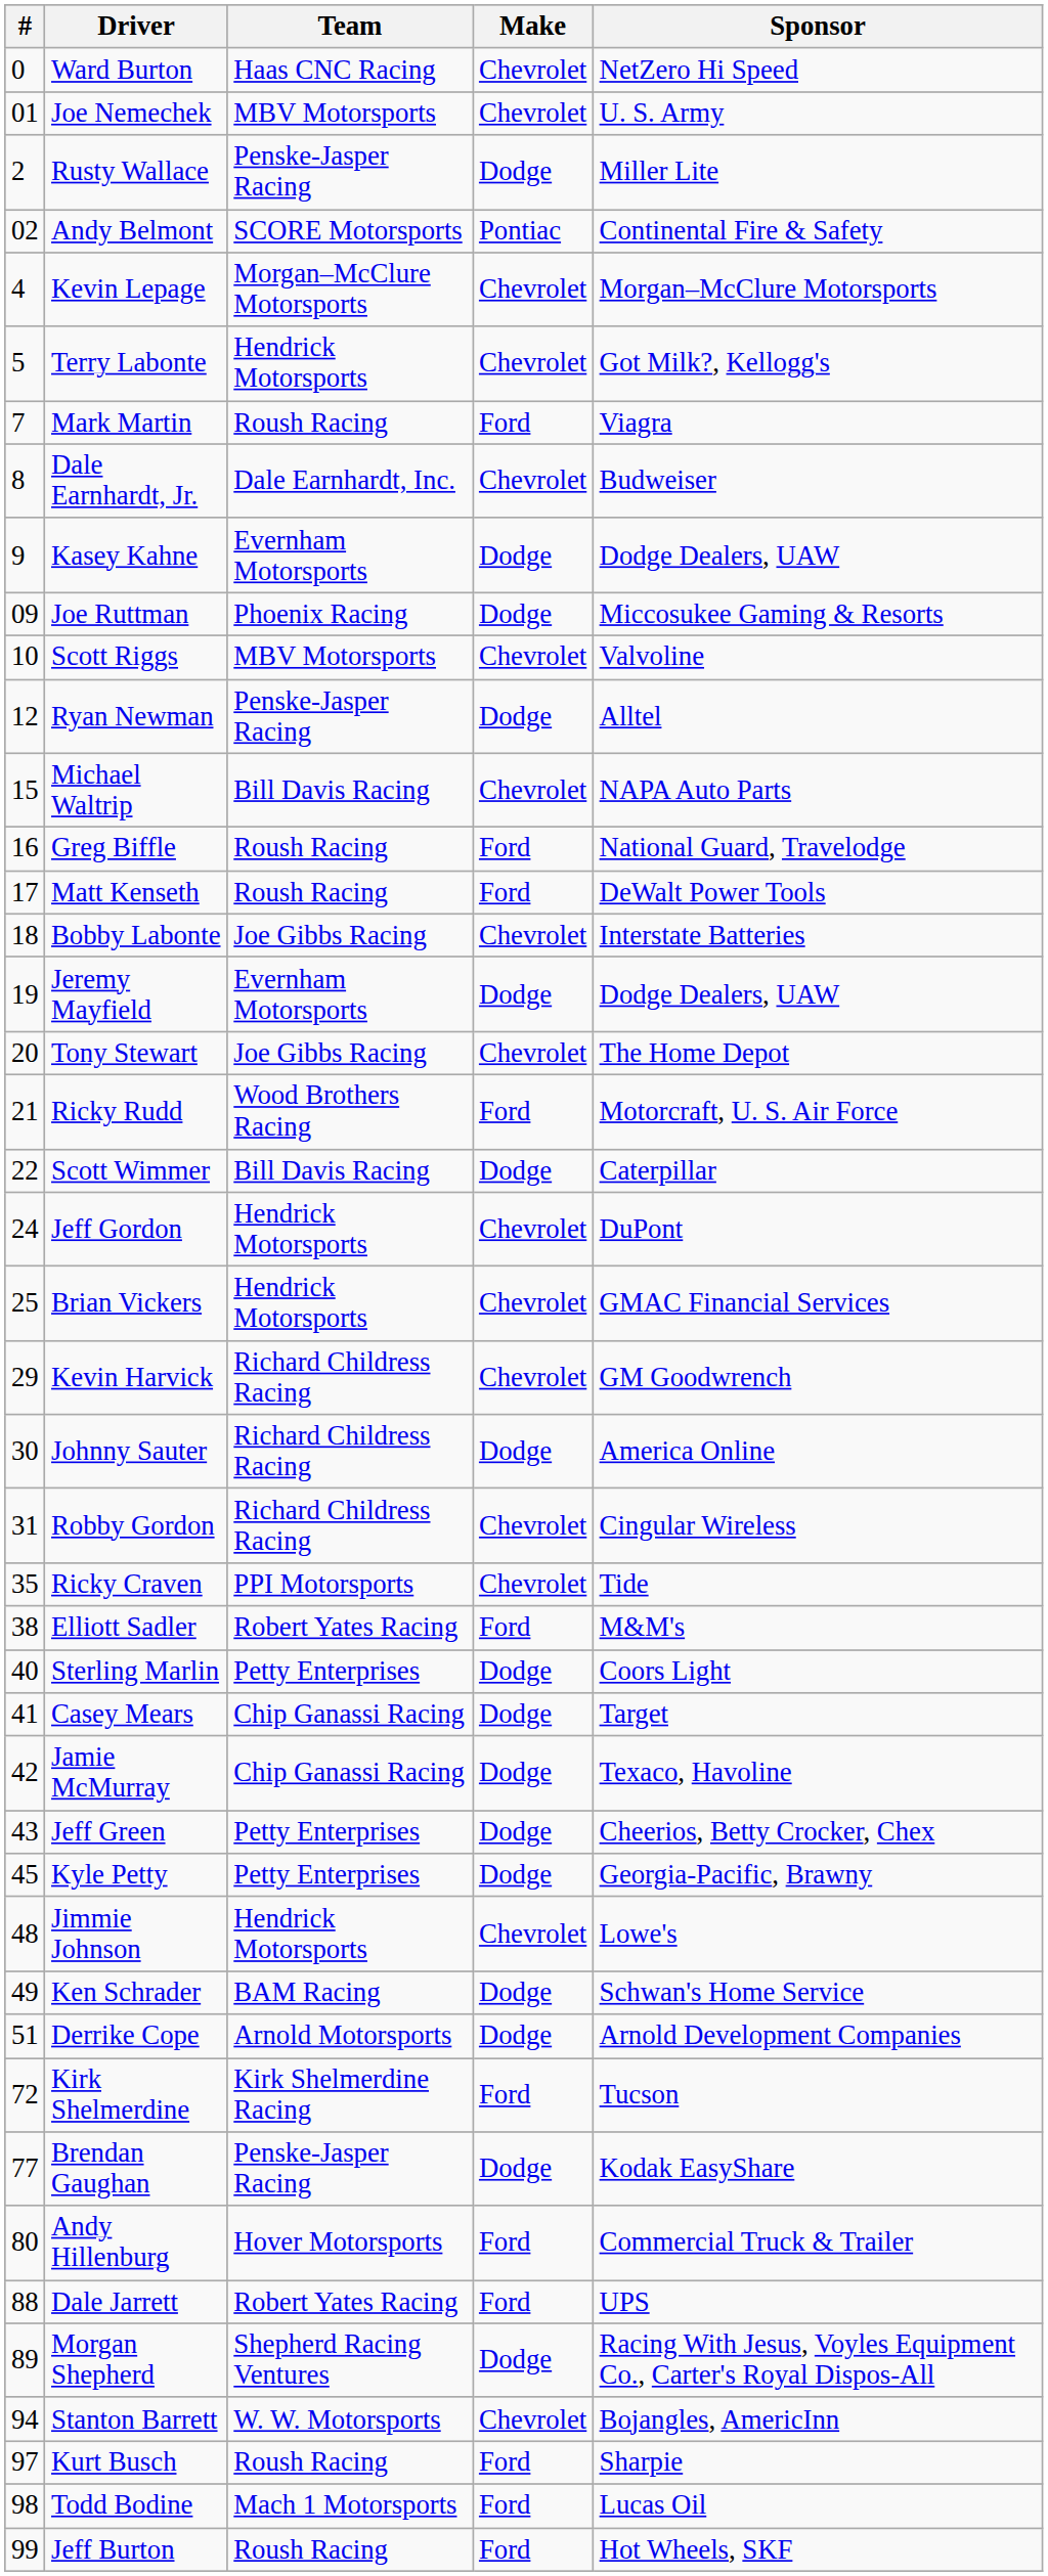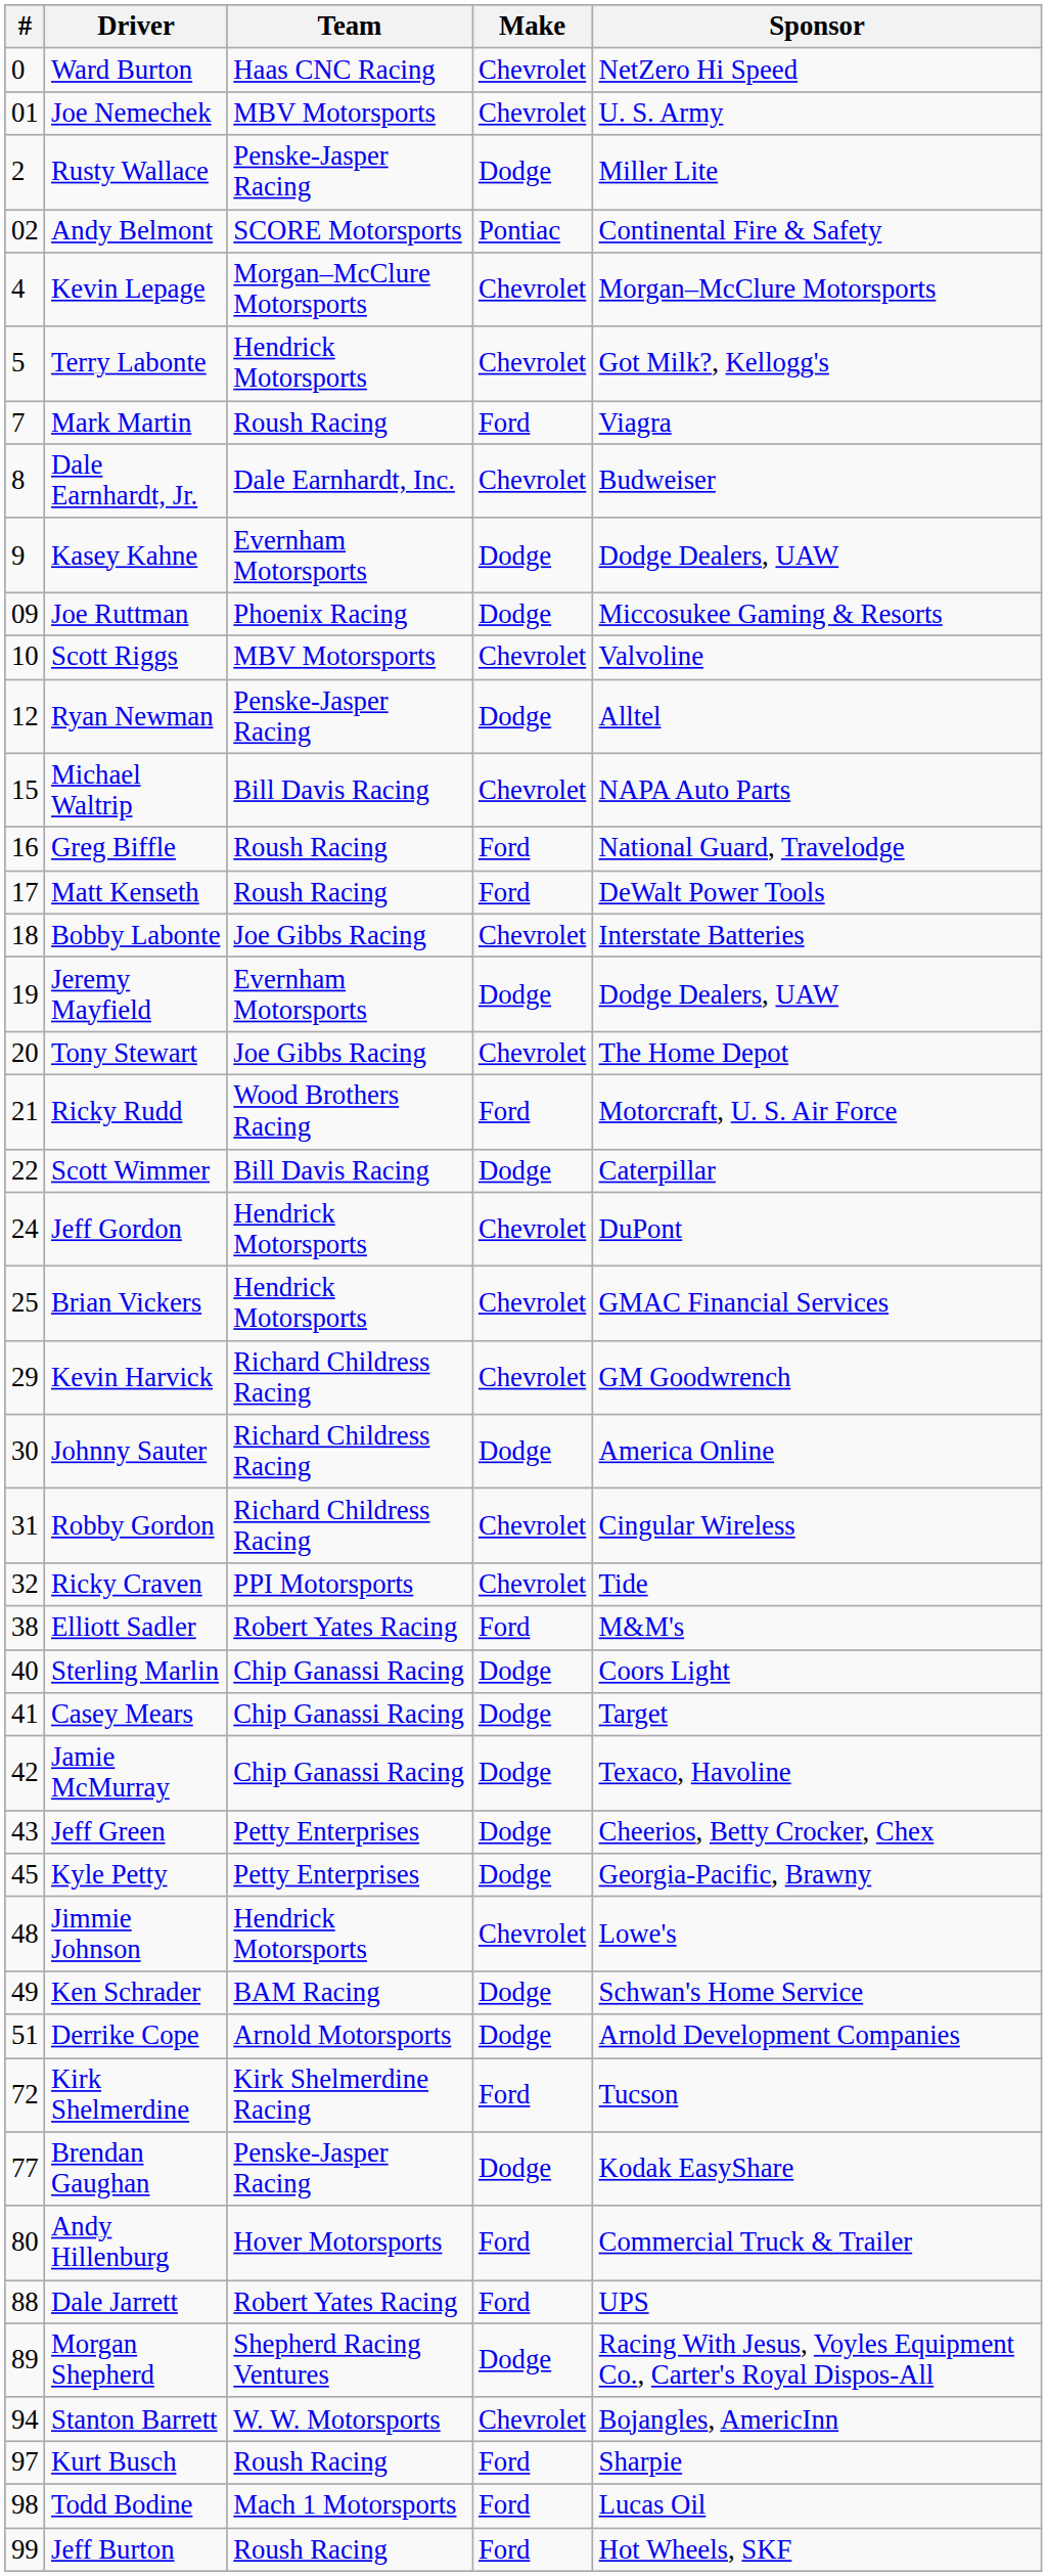 <table class="wikitable">
 <tr>
 <th>#</th>
 <th>Driver</th>
 <th>Team</th>
 <th>Make</th>
 <th>Sponsor</th>
 </tr>
 <tr>
 <td>0</td>
 <td><a href='#'>Ward Burton</a></td>
 <td><a href='#'>Haas CNC Racing</a></td>
 <td><a href='#'>Chevrolet</a></td>
 <td><a href='#'>NetZero Hi Speed</a></td>
 </tr>
 <tr>
 <td>01</td>
 <td><a href='#'>Joe Nemechek</a></td>
 <td><a href='#'>MBV Motorsports</a></td>
 <td><a href='#'>Chevrolet</a></td>
 <td><a href='#'>U. S. Army</a></td>
 </tr>
 <tr>
 <td>2</td>
 <td><a href='#'>Rusty Wallace</a></td>
 <td><a href='#'>Penske-Jasper Racing</a></td>
 <td><a href='#'>Dodge</a></td>
 <td><a href='#'>Miller Lite</a></td>
 </tr>
 <tr>
 <td>02</td>
 <td><a href='#'>Andy Belmont</a></td>
 <td><a href='#'>SCORE Motorsports</a></td>
 <td><a href='#'>Pontiac</a></td>
 <td><a href='#'>Continental Fire & Safety</a></td>
 </tr>
 <tr>
 <td>4</td>
 <td><a href='#'>Kevin Lepage</a></td>
 <td><a href='#'>Morgan–McClure Motorsports</a></td>
 <td><a href='#'>Chevrolet</a></td>
 <td><a href='#'>Morgan–McClure Motorsports</a></td>
 </tr>
 <tr>
 <td>5</td>
 <td><a href='#'>Terry Labonte</a></td>
 <td><a href='#'>Hendrick Motorsports</a></td>
 <td><a href='#'>Chevrolet</a></td>
 <td><a href='#'>Got Milk?</a>, <a href='#'>Kellogg's</a></td>
 </tr>
 <tr>
 <td>7</td>
 <td><a href='#'>Mark Martin</a></td>
 <td><a href='#'>Roush Racing</a></td>
 <td><a href='#'>Ford</a></td>
 <td><a href='#'>Viagra</a></td>
 </tr>
 <tr>
 <td>8</td>
 <td><a href='#'>Dale Earnhardt, Jr.</a></td>
 <td><a href='#'>Dale Earnhardt, Inc.</a></td>
 <td><a href='#'>Chevrolet</a></td>
 <td><a href='#'>Budweiser</a></td>
 </tr>
 <tr>
 <td>9</td>
 <td><a href='#'>Kasey Kahne</a></td>
 <td><a href='#'>Evernham Motorsports</a></td>
 <td><a href='#'>Dodge</a></td>
 <td><a href='#'>Dodge Dealers</a>, <a href='#'>UAW</a></td>
 </tr>
 <tr>
 <td>09</td>
 <td><a href='#'>Joe Ruttman</a></td>
 <td><a href='#'>Phoenix Racing</a></td>
 <td><a href='#'>Dodge</a></td>
 <td><a href='#'>Miccosukee Gaming & Resorts</a></td>
 </tr>
 <tr>
 <td>10</td>
 <td><a href='#'>Scott Riggs</a></td>
 <td><a href='#'>MBV Motorsports</a></td>
 <td><a href='#'>Chevrolet</a></td>
 <td><a href='#'>Valvoline</a></td>
 </tr>
 <tr>
 <td>12</td>
 <td><a href='#'>Ryan Newman</a></td>
 <td><a href='#'>Penske-Jasper Racing</a></td>
 <td><a href='#'>Dodge</a></td>
 <td><a href='#'>Alltel</a></td>
 </tr>
 <tr>
 <td>15</td>
 <td><a href='#'>Michael Waltrip</a></td>
 <td><a href='#'>Bill Davis Racing</a></td>
 <td><a href='#'>Chevrolet</a></td>
 <td><a href='#'>NAPA Auto Parts</a></td>
 </tr>
 <tr>
 <td>16</td>
 <td><a href='#'>Greg Biffle</a></td>
 <td><a href='#'>Roush Racing</a></td>
 <td><a href='#'>Ford</a></td>
 <td><a href='#'>National Guard</a>, <a href='#'>Travelodge</a></td>
 </tr>
 <tr>
 <td>17</td>
 <td><a href='#'>Matt Kenseth</a></td>
 <td><a href='#'>Roush Racing</a></td>
 <td><a href='#'>Ford</a></td>
 <td><a href='#'>DeWalt Power Tools</a></td>
 </tr>
 <tr>
 <td>18</td>
 <td><a href='#'>Bobby Labonte</a></td>
 <td><a href='#'>Joe Gibbs Racing</a></td>
 <td><a href='#'>Chevrolet</a></td>
 <td><a href='#'>Interstate Batteries</a></td>
 </tr>
 <tr>
 <td>19</td>
 <td><a href='#'>Jeremy Mayfield</a></td>
 <td><a href='#'>Evernham Motorsports</a></td>
 <td><a href='#'>Dodge</a></td>
 <td><a href='#'>Dodge Dealers</a>, <a href='#'>UAW</a></td>
 </tr>
 <tr>
 <td>20</td>
 <td><a href='#'>Tony Stewart</a></td>
 <td><a href='#'>Joe Gibbs Racing</a></td>
 <td><a href='#'>Chevrolet</a></td>
 <td><a href='#'>The Home Depot</a></td>
 </tr>
 <tr>
 <td>21</td>
 <td><a href='#'>Ricky Rudd</a></td>
 <td><a href='#'>Wood Brothers Racing</a></td>
 <td><a href='#'>Ford</a></td>
 <td><a href='#'>Motorcraft</a>, <a href='#'>U. S. Air Force</a></td>
 </tr>
 <tr>
 <td>22</td>
 <td><a href='#'>Scott Wimmer</a></td>
 <td><a href='#'>Bill Davis Racing</a></td>
 <td><a href='#'>Dodge</a></td>
 <td><a href='#'>Caterpillar</a></td>
 </tr>
 <tr>
 <td>24</td>
 <td><a href='#'>Jeff Gordon</a></td>
 <td><a href='#'>Hendrick Motorsports</a></td>
 <td><a href='#'>Chevrolet</a></td>
 <td><a href='#'>DuPont</a></td>
 </tr>
 <tr>
 <td>25</td>
 <td><a href='#'>Brian Vickers</a></td>
 <td><a href='#'>Hendrick Motorsports</a></td>
 <td><a href='#'>Chevrolet</a></td>
 <td><a href='#'>GMAC Financial Services</a></td>
 </tr>
 <tr>
 <td>29</td>
 <td><a href='#'>Kevin Harvick</a></td>
 <td><a href='#'>Richard Childress Racing</a></td>
 <td><a href='#'>Chevrolet</a></td>
 <td><a href='#'>GM Goodwrench</a></td>
 </tr>
 <tr>
 <td>30</td>
 <td><a href='#'>Johnny Sauter</a></td>
 <td><a href='#'>Richard Childress Racing</a></td>
 <td><a href='#'>Dodge</a></td>
 <td><a href='#'>America Online</a></td>
 </tr>
 <tr>
 <td>31</td>
 <td><a href='#'>Robby Gordon</a></td>
 <td><a href='#'>Richard Childress Racing</a></td>
 <td><a href='#'>Chevrolet</a></td>
 <td><a href='#'>Cingular Wireless</a></td>
 </tr>
 <tr>
-<td>35</td>
+<td>32</td>
 <td><a href='#'>Ricky Craven</a></td>
 <td><a href='#'>PPI Motorsports</a></td>
 <td><a href='#'>Chevrolet</a></td>
 <td><a href='#'>Tide</a></td>
 </tr>
 <tr>
 <td>38</td>
 <td><a href='#'>Elliott Sadler</a></td>
 <td><a href='#'>Robert Yates Racing</a></td>
 <td><a href='#'>Ford</a></td>
 <td><a href='#'>M&M's</a></td>
 </tr>
 <tr>
 <td>40</td>
 <td><a href='#'>Sterling Marlin</a></td>
-<td><a href='#'>Petty Enterprises</a></td>
+<td><a href='#'>Chip Ganassi Racing</a></td>
 <td><a href='#'>Dodge</a></td>
 <td><a href='#'>Coors Light</a></td>
 </tr>
 <tr>
 <td>41</td>
 <td><a href='#'>Casey Mears</a></td>
 <td><a href='#'>Chip Ganassi Racing</a></td>
 <td><a href='#'>Dodge</a></td>
 <td><a href='#'>Target</a></td>
 </tr>
 <tr>
 <td>42</td>
 <td><a href='#'>Jamie McMurray</a></td>
 <td><a href='#'>Chip Ganassi Racing</a></td>
 <td><a href='#'>Dodge</a></td>
 <td><a href='#'>Texaco</a>, <a href='#'>Havoline</a></td>
 </tr>
 <tr>
 <td>43</td>
 <td><a href='#'>Jeff Green</a></td>
 <td><a href='#'>Petty Enterprises</a></td>
 <td><a href='#'>Dodge</a></td>
 <td><a href='#'>Cheerios</a>, <a href='#'>Betty Crocker</a>, <a href='#'>Chex</a></td>
 </tr>
 <tr>
 <td>45</td>
 <td><a href='#'>Kyle Petty</a></td>
 <td><a href='#'>Petty Enterprises</a></td>
 <td><a href='#'>Dodge</a></td>
 <td><a href='#'>Georgia-Pacific</a>, <a href='#'>Brawny</a></td>
 </tr>
 <tr>
 <td>48</td>
 <td><a href='#'>Jimmie Johnson</a></td>
 <td><a href='#'>Hendrick Motorsports</a></td>
 <td><a href='#'>Chevrolet</a></td>
 <td><a href='#'>Lowe's</a></td>
 </tr>
 <tr>
 <td>49</td>
 <td><a href='#'>Ken Schrader</a></td>
 <td><a href='#'>BAM Racing</a></td>
 <td><a href='#'>Dodge</a></td>
 <td><a href='#'>Schwan's Home Service</a></td>
 </tr>
 <tr>
 <td>51</td>
 <td><a href='#'>Derrike Cope</a></td>
 <td><a href='#'>Arnold Motorsports</a></td>
 <td><a href='#'>Dodge</a></td>
 <td><a href='#'>Arnold Development Companies</a></td>
 </tr>
 <tr>
 <td>72</td>
 <td><a href='#'>Kirk Shelmerdine</a></td>
 <td><a href='#'>Kirk Shelmerdine Racing</a></td>
 <td><a href='#'>Ford</a></td>
 <td><a href='#'>Tucson</a></td>
 </tr>
 <tr>
 <td>77</td>
 <td><a href='#'>Brendan Gaughan</a></td>
 <td><a href='#'>Penske-Jasper Racing</a></td>
 <td><a href='#'>Dodge</a></td>
 <td><a href='#'>Kodak EasyShare</a></td>
 </tr>
 <tr>
 <td>80</td>
 <td><a href='#'>Andy Hillenburg</a></td>
 <td><a href='#'>Hover Motorsports</a></td>
 <td><a href='#'>Ford</a></td>
 <td><a href='#'>Commercial Truck & Trailer</a></td>
 </tr>
 <tr>
 <td>88</td>
 <td><a href='#'>Dale Jarrett</a></td>
 <td><a href='#'>Robert Yates Racing</a></td>
 <td><a href='#'>Ford</a></td>
 <td><a href='#'>UPS</a></td>
 </tr>
 <tr>
 <td>89</td>
 <td><a href='#'>Morgan Shepherd</a></td>
 <td><a href='#'>Shepherd Racing Ventures</a></td>
 <td><a href='#'>Dodge</a></td>
 <td><a href='#'>Racing With Jesus</a>, <a href='#'>Voyles Equipment Co.</a>, <a href='#'>Carter's Royal Dispos-All</a></td>
 </tr>
 <tr>
 <td>94</td>
 <td><a href='#'>Stanton Barrett</a></td>
 <td><a href='#'>W. W. Motorsports</a></td>
 <td><a href='#'>Chevrolet</a></td>
 <td><a href='#'>Bojangles</a>, <a href='#'>AmericInn</a></td>
 </tr>
 <tr>
 <td>97</td>
 <td><a href='#'>Kurt Busch</a></td>
 <td><a href='#'>Roush Racing</a></td>
 <td><a href='#'>Ford</a></td>
 <td><a href='#'>Sharpie</a></td>
 </tr>
 <tr>
 <td>98</td>
 <td><a href='#'>Todd Bodine</a></td>
 <td><a href='#'>Mach 1 Motorsports</a></td>
 <td><a href='#'>Ford</a></td>
 <td><a href='#'>Lucas Oil</a></td>
 </tr>
 <tr>
 <td>99</td>
 <td><a href='#'>Jeff Burton</a></td>
 <td><a href='#'>Roush Racing</a></td>
 <td><a href='#'>Ford</a></td>
 <td><a href='#'>Hot Wheels</a>, <a href='#'>SKF</a></td>
 </tr>
 </table>
